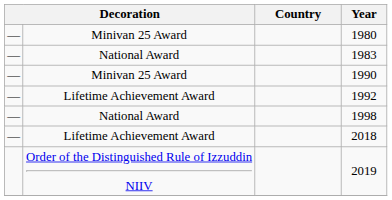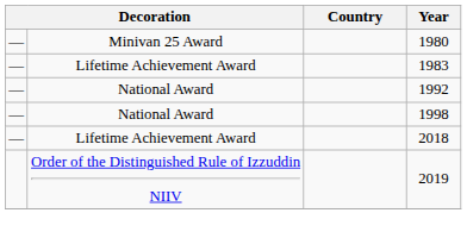 <table class="wikitable sortable" style="text-align:center;">
 <tr>
 <th colspan="2" width="75px">Decoration</th>
 <th width="100px">Country</th>
 <th width="50px">Year</th>
 </tr>
 <tr>
 <td>—</td>
 <td>Minivan 25 Award</td>
 <td></td>
 <td>1980</td>
 </tr>
 <tr>
 <td>—</td>
-<td>National Award</td>
+<td>Lifetime Achievement Award</td>
 <td></td>
 <td>1983</td>
 </tr>
 <tr>
 <td>—</td>
-<td>Minivan 25 Award</td>
-<td></td>
-<td>1990</td>
-</tr>
-<tr>
-<td>—</td>
-<td>Lifetime Achievement Award</td>
+<td>National Award</td>
 <td></td>
 <td>1992</td>
 </tr>
 <tr>
 <td>—</td>
 <td>National Award</td>
 <td></td>
 <td>1998</td>
 </tr>
 <tr>
 <td>—</td>
 <td>Lifetime Achievement Award</td>
 <td></td>
 <td>2018</td>
 </tr>
 <tr>
 <td></td>
 <td><a href='#'>Order of the Distinguished Rule of Izzuddin</a><br><hr><a href='#'>NIIV</a></td>
 <td></td>
 <td>2019</td>
 </tr>
 <tr>
 </tr>
 </table>
